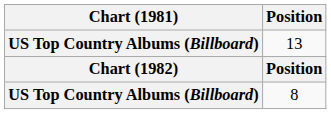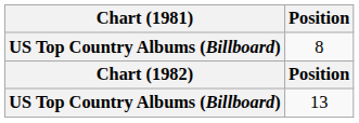 <table class="wikitable plainrowheaders" style="text-align:center">
 <tr>
 <th scope="col">Chart (1981)</th>
 <th scope="col">Position</th>
 </tr>
 <tr>
 <th scope="row">US Top Country Albums (<em>Billboard</em>)</th>
-<td>13</td>
+<td>8</td>
 </tr>
 <tr>
 <th scope="col">Chart (1982)</th>
 <th scope="col">Position</th>
 </tr>
 <tr>
 <th scope="row">US Top Country Albums (<em>Billboard</em>)</th>
-<td>8</td>
+<td>13</td>
 </tr>
 </table>
